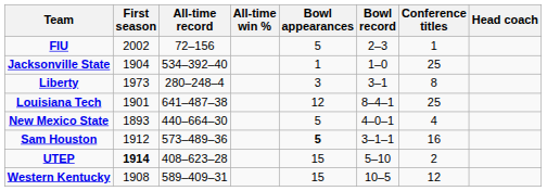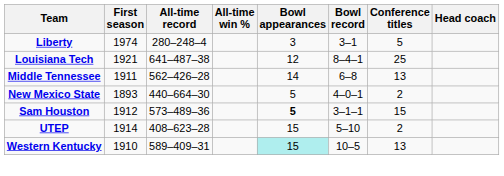 <table class="wikitable sortable" style="text-align:center">
 <tr>
 <th>Team</th>
 <th>First<br>season</th>
 <th>All-time<br>record</th>
 <th>All-time<br>win %</th>
 <th>Bowl<br>appearances</th>
 <th>Bowl<br>record</th>
 <th>Conference<br>titles</th>
 <th>Head coach</th>
 </tr>
 <tr>
-<td><strong><a href='#'>FIU</a></strong></td>
-<td>2002</td>
-<td>72–156</td>
-<td></td>
-<td>5</td>
-<td>2–3</td>
-<td>1</td>
-<td></td>
-</tr>
-<tr>
-<td><strong><a href='#'>Jacksonville State</a></strong></td>
-<td>1904</td>
-<td>534–392–40</td>
-<td></td>
-<td>1</td>
-<td>1–0</td>
-<td>25</td>
-<td></td>
-</tr>
-<tr>
 <td><strong><a href='#'>Liberty</a></strong></td>
-<td>1973</td>
+<td>1974</td>
 <td>280–248–4</td>
 <td></td>
 <td>3</td>
 <td>3–1</td>
-<td>8</td>
+<td>5</td>
 <td></td>
 </tr>
 <tr>
 <td><strong><a href='#'>Louisiana Tech</a></strong></td>
-<td>1901</td>
+<td>1921</td>
 <td>641–487–38</td>
 <td></td>
 <td>12</td>
 <td>8–4–1</td>
 <td>25</td>
+<td></td>
+</tr>
+<tr>
+<td><strong><a href='#'>Middle Tennessee</a></strong></td>
+<td>1911</td>
+<td>562–426–28</td>
+<td></td>
+<td>14</td>
+<td>6–8</td>
+<td>13</td>
 <td></td>
 </tr>
 <tr>
 <td><strong><a href='#'>New Mexico State</a></strong></td>
 <td>1893</td>
 <td>440–664–30</td>
 <td></td>
 <td>5</td>
 <td>4–0–1</td>
-<td>4</td>
+<td>2</td>
 <td></td>
 </tr>
 <tr>
 <td><strong><a href='#'>Sam Houston</a></strong></td>
 <td>1912</td>
 <td>573–489–36</td>
 <td></td>
 <td><strong>5</strong></td>
 <td>3–1–1</td>
-<td>16</td>
+<td>15</td>
 <td></td>
 </tr>
 <tr>
 <td><strong><a href='#'>UTEP</a></strong></td>
-<td><strong>1914</strong></td>
+<td>1914</td>
 <td>408–623–28</td>
 <td></td>
 <td>15</td>
 <td>5–10</td>
 <td>2</td>
 <td></td>
 </tr>
 <tr>
 <td><strong><a href='#'>Western Kentucky</a></strong></td>
-<td>1908</td>
+<td>1910</td>
 <td>589–409–31</td>
 <td></td>
-<td>15</td>
+<td style="background: paleturquoise;">15</td>
 <td>10–5</td>
-<td>12</td>
+<td>13</td>
 <td></td>
 </tr>
 </table>
